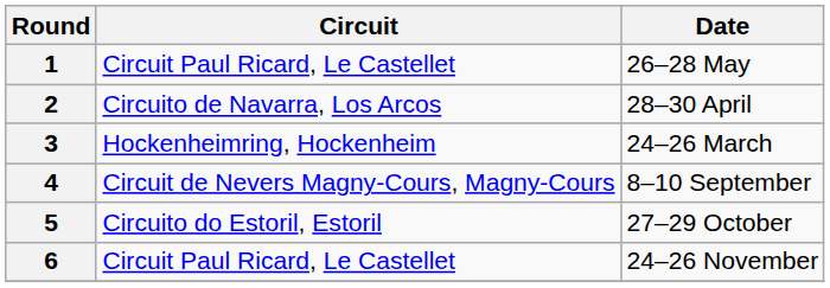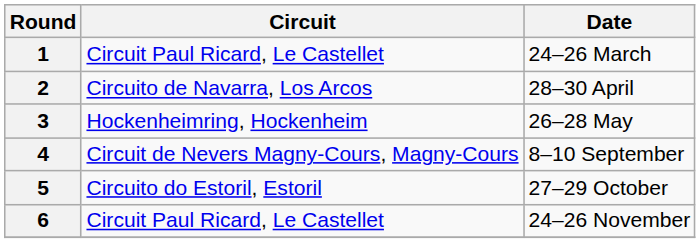 <table class="wikitable" style="font-size:85%;">
 <tr>
 <th>Round</th>
 <th>Circuit</th>
 <th>Date</th>
 </tr>
 <tr>
 <th>1</th>
 <td> <a href='#'>Circuit Paul Ricard</a>, <a href='#'>Le Castellet</a></td>
-<td>26–28 May</td>
+<td>24–26 March</td>
 </tr>
 <tr>
 <th>2</th>
 <td> <a href='#'>Circuito de Navarra</a>, <a href='#'>Los Arcos</a></td>
 <td>28–30 April</td>
 </tr>
 <tr>
 <th>3</th>
 <td> <a href='#'>Hockenheimring</a>, <a href='#'>Hockenheim</a></td>
-<td>24–26 March</td>
+<td>26–28 May</td>
 </tr>
 <tr>
 <th>4</th>
 <td> <a href='#'>Circuit de Nevers Magny-Cours</a>, <a href='#'>Magny-Cours</a></td>
 <td>8–10 September</td>
 </tr>
 <tr>
 <th>5</th>
 <td> <a href='#'>Circuito do Estoril</a>, <a href='#'>Estoril</a></td>
 <td>27–29 October</td>
 </tr>
 <tr>
 <th>6</th>
 <td> <a href='#'>Circuit Paul Ricard</a>, <a href='#'>Le Castellet</a></td>
 <td>24–26 November</td>
 </tr>
 <tr>
 </tr>
 </table>
